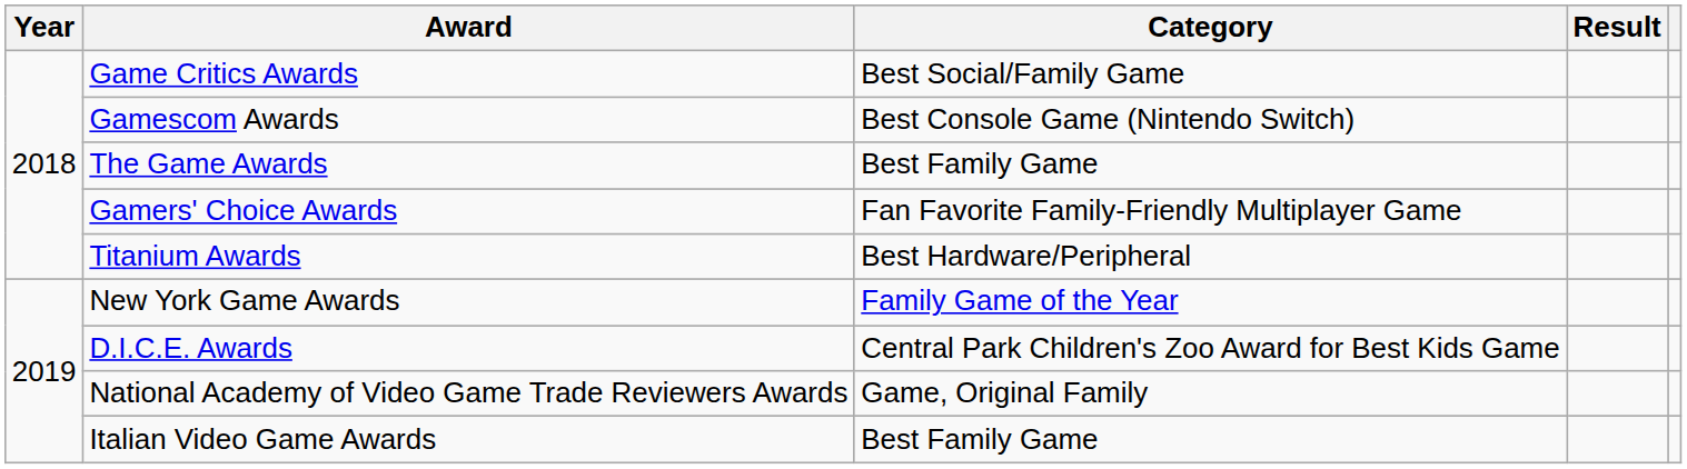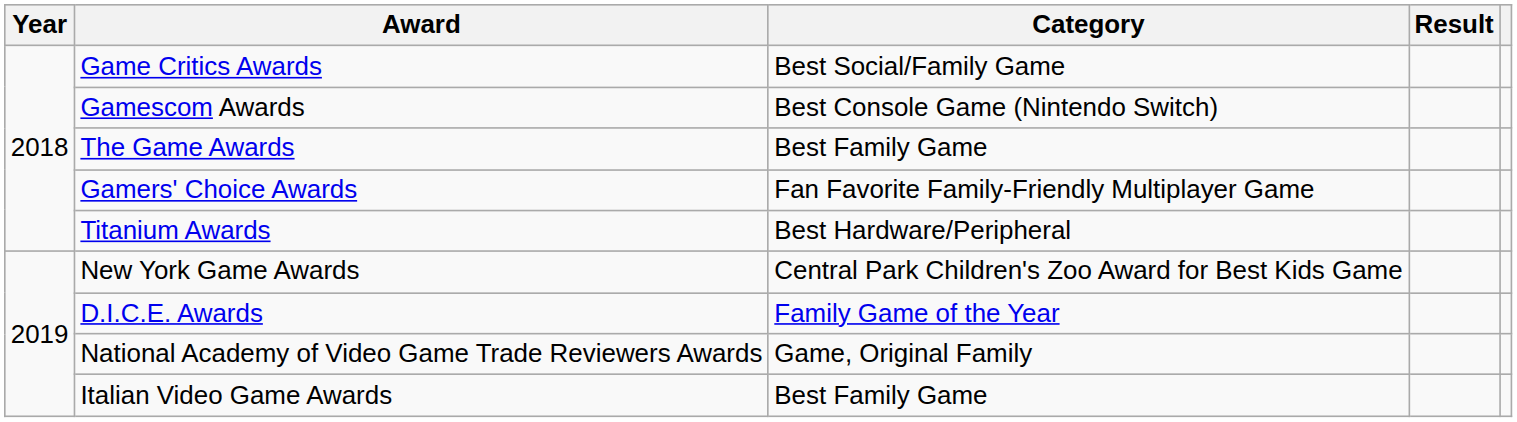 <table class="wikitable sortable">
 <tr>
 <th>Year</th>
 <th>Award</th>
 <th>Category</th>
 <th>Result</th>
 <th></th>
 </tr>
 <tr>
 <td style="text-align:center;" rowspan="5">2018</td>
 <td rowspan="1"><a href='#'>Game Critics Awards</a></td>
 <td>Best Social/Family Game</td>
 <td></td>
 <td rowspan="1" style="text-align:center;"></td>
 </tr>
 <tr>
 <td rowspan="1"><a href='#'>Gamescom</a> Awards</td>
 <td>Best Console Game (Nintendo Switch)</td>
 <td></td>
 <td rowspan="1" style="text-align:center;"></td>
 </tr>
 <tr>
 <td rowspan="1"><a href='#'>The Game Awards</a></td>
 <td>Best Family Game</td>
 <td></td>
 <td rowspan="1" style="text-align:center;"></td>
 </tr>
 <tr>
 <td rowspan="1"><a href='#'>Gamers' Choice Awards</a></td>
 <td>Fan Favorite Family-Friendly Multiplayer Game</td>
 <td></td>
 <td rowspan="1" style="text-align:center;"></td>
 </tr>
 <tr>
 <td rowspan="1"><a href='#'>Titanium Awards</a></td>
 <td>Best Hardware/Peripheral</td>
 <td></td>
 <td rowspan="1" style="text-align:center;"></td>
 </tr>
 <tr>
 <td style="text-align:center;" rowspan="4">2019</td>
 <td rowspan="1">New York Game Awards</td>
-<td><a href='#'>Family Game of the Year</a></td>
+<td>Central Park Children's Zoo Award for Best Kids Game</td>
 <td></td>
 <td rowspan="1" style="text-align:center;"></td>
 </tr>
 <tr>
 <td rowspan="1"><a href='#'>D.I.C.E. Awards</a></td>
-<td>Central Park Children's Zoo Award for Best Kids Game</td>
+<td><a href='#'>Family Game of the Year</a></td>
 <td></td>
 <td rowspan="1" style="text-align:center;"></td>
 </tr>
 <tr>
 <td rowspan="1">National Academy of Video Game Trade Reviewers Awards</td>
 <td>Game, Original Family</td>
 <td></td>
 <td rowspan="1" style="text-align:center;"></td>
 </tr>
 <tr>
 <td rowspan="1">Italian Video Game Awards</td>
 <td>Best Family Game</td>
 <td></td>
 <td rowspan="1" style="text-align:center;"></td>
 </tr>
 </table>
